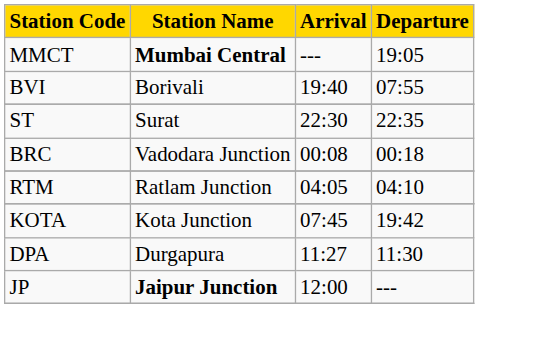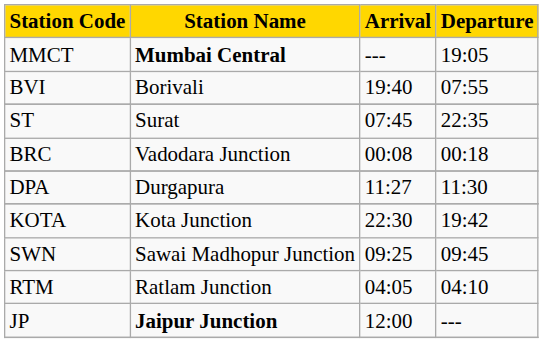 <table class="wikitable">
 <tr>
 <th style="background:gold;">Station Code</th>
 <th ! style="background:gold;">Station Name</th>
 <th ! style="background:gold;">Arrival</th>
 <th ! style="background:gold;">Departure</th>
 </tr>
 <tr>
 <td>MMCT</td>
 <td><strong>Mumbai Central</strong></td>
 <td>---</td>
 <td>19:05</td>
 </tr>
 <tr>
 <td>BVI</td>
 <td>Borivali</td>
 <td>19:40</td>
 <td>07:55</td>
 </tr>
 <tr>
 </tr>
 <tr>
 <td>ST</td>
 <td>Surat</td>
-<td>22:30</td>
+<td>07:45</td>
 <td>22:35</td>
 </tr>
 <tr ANK || Ankleshwar || 22:05 || 22:10>
 <td>BRC</td>
 <td>Vadodara Junction</td>
 <td>00:08</td>
 <td>00:18</td>
 </tr>
 <tr>
 </tr>
 <tr>
-<td>RTM</td>
-<td>Ratlam Junction</td>
-<td>04:05</td>
-<td>04:10</td>
+<td>DPA</td>
+<td>Durgapura</td>
+<td>11:27</td>
+<td>11:30</td>
 </tr>
 <tr>
 </tr>
 <tr>
 <td>KOTA</td>
 <td>Kota Junction</td>
-<td>07:45</td>
+<td>22:30</td>
 <td>19:42</td>
 </tr>
 <tr>
-<td>DPA</td>
-<td>Durgapura</td>
-<td>11:27</td>
-<td>11:30</td>
+<td>SWN</td>
+<td>Sawai Madhopur Junction</td>
+<td>09:25</td>
+<td>09:45</td>
+</tr>
+<tr>
+<td>RTM</td>
+<td>Ratlam Junction</td>
+<td>04:05</td>
+<td>04:10</td>
 </tr>
 <tr>
 <td>JP</td>
 <td><strong>Jaipur Junction</strong></td>
 <td>12:00</td>
 <td>---</td>
 </tr>
 <tr>
 </tr>
 </table>
